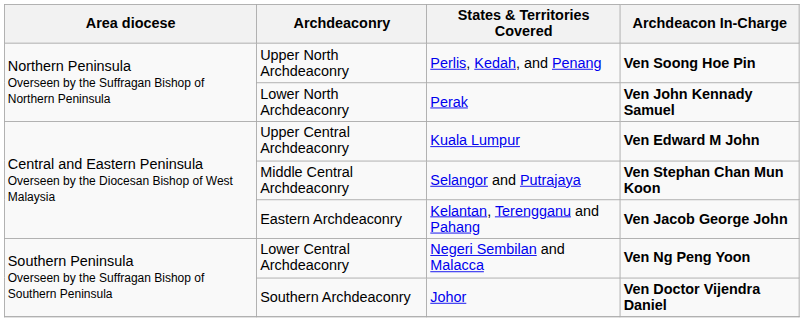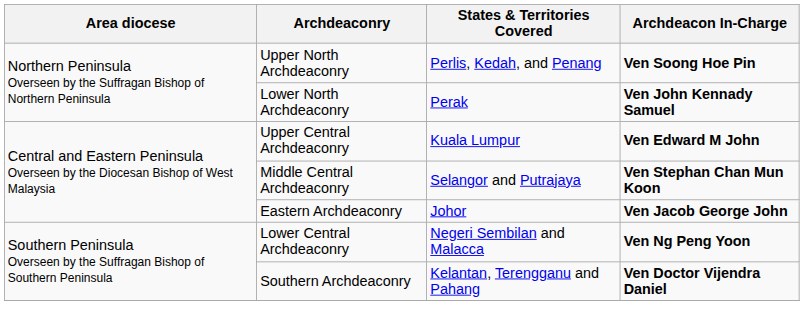 <table class="wikitable" border="1" width="100%">
 <tr>
 <th>Area diocese</th>
 <th>Archdeaconry</th>
 <th>States & Territories Covered</th>
 <th>Archdeacon In-Charge</th>
 </tr>
 <tr>
 <td rowspan=2>Northern Peninsula<br><small>Overseen by the Suffragan Bishop of Northern Peninsula</small></td>
 <td>Upper North Archdeaconry</td>
 <td><a href='#'>Perlis</a>, <a href='#'>Kedah</a>, and <a href='#'>Penang</a></td>
 <td><strong>Ven Soong Hoe Pin</strong></td>
 </tr>
 <tr>
 <td>Lower North Archdeaconry</td>
 <td><a href='#'>Perak</a></td>
 <td><strong>Ven John Kennady Samuel</strong></td>
 </tr>
 <tr>
 <td rowspan=3>Central and Eastern Peninsula<br><small>Overseen by the Diocesan Bishop of West Malaysia</small></td>
 <td>Upper Central Archdeaconry</td>
 <td><a href='#'>Kuala Lumpur</a></td>
 <td><strong>Ven Edward M John</strong></td>
 </tr>
 <tr>
 <td>Middle Central Archdeaconry</td>
 <td><a href='#'>Selangor</a> and <a href='#'>Putrajaya</a></td>
 <td><strong>Ven Stephan Chan Mun Koon</strong></td>
 </tr>
 <tr>
 <td>Eastern Archdeaconry</td>
-<td><a href='#'>Kelantan</a>, <a href='#'>Terengganu</a> and <a href='#'>Pahang</a></td>
+<td><a href='#'>Johor</a></td>
 <td><strong>Ven Jacob George John</strong></td>
 </tr>
 <tr>
 <td rowspan=2>Southern Peninsula<br><small>Overseen by the Suffragan Bishop of Southern Peninsula</small></td>
 <td>Lower Central Archdeaconry</td>
 <td><a href='#'>Negeri Sembilan</a> and <a href='#'>Malacca</a></td>
 <td><strong>Ven Ng Peng Yoon</strong></td>
 </tr>
 <tr>
 <td>Southern Archdeaconry</td>
-<td><a href='#'>Johor</a></td>
+<td><a href='#'>Kelantan</a>, <a href='#'>Terengganu</a> and <a href='#'>Pahang</a></td>
 <td><strong>Ven Doctor Vijendra Daniel</strong></td>
 </tr>
 <tr>
 </tr>
 </table>
